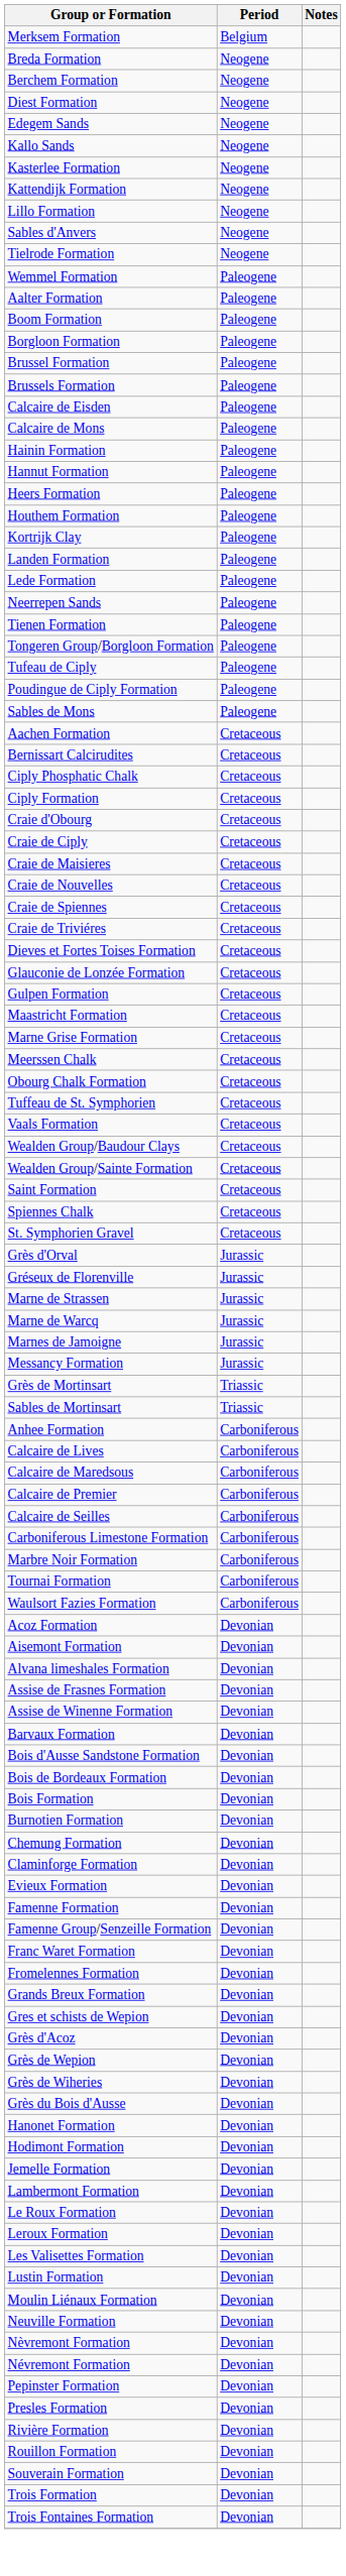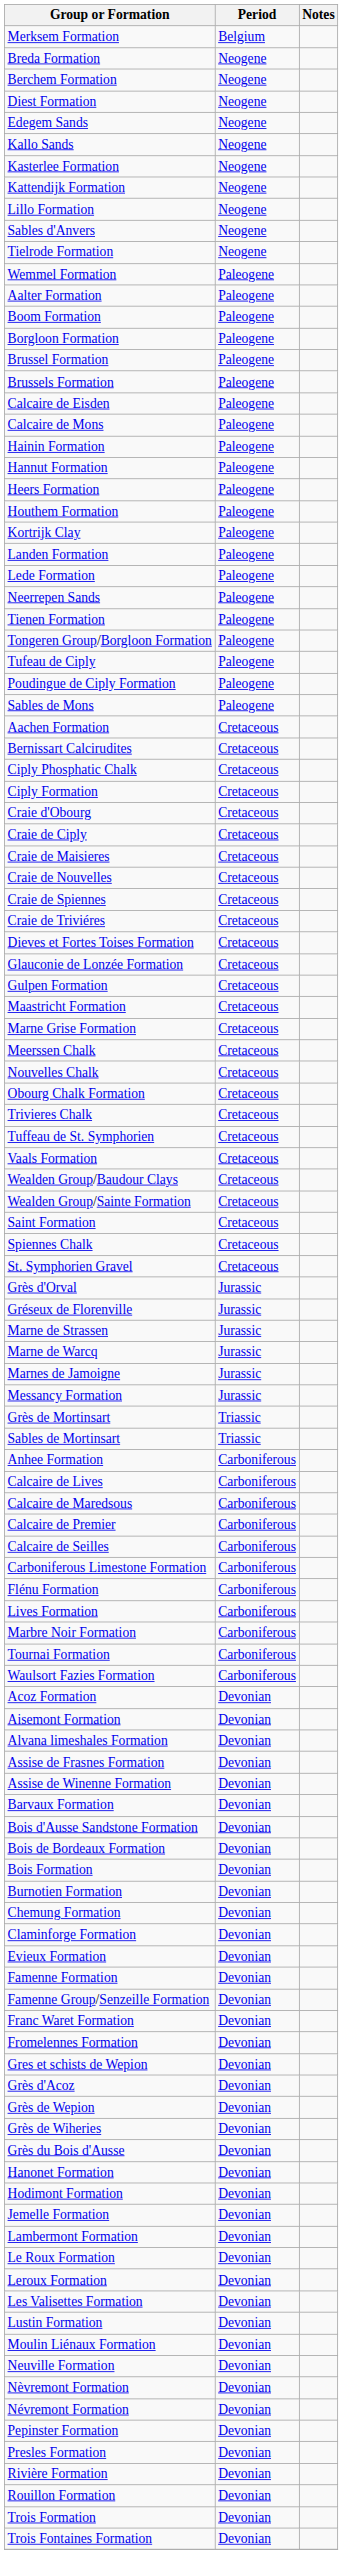 <table class="wikitable sortable">
 <tr>
 <th>Group or Formation</th>
 <th>Period</th>
 <th class="unsortable">Notes</th>
 </tr>
 <tr>
 <td><a href='#'>Merksem Formation</a></td>
 <td><a href='#'>Belgium</a></td>
 <td></td>
 </tr>
 <tr>
 <td><a href='#'>Breda Formation</a></td>
 <td><a href='#'>Neogene</a></td>
 <td></td>
 </tr>
 <tr>
 <td><a href='#'>Berchem Formation</a></td>
 <td><a href='#'>Neogene</a></td>
 <td></td>
 </tr>
 <tr>
 <td><a href='#'>Diest Formation</a></td>
 <td><a href='#'>Neogene</a></td>
 <td></td>
 </tr>
 <tr>
 <td><a href='#'>Edegem Sands</a></td>
 <td><a href='#'>Neogene</a></td>
 <td></td>
 </tr>
 <tr>
 <td><a href='#'>Kallo Sands</a></td>
 <td><a href='#'>Neogene</a></td>
 <td></td>
 </tr>
 <tr>
 <td><a href='#'>Kasterlee Formation</a></td>
 <td><a href='#'>Neogene</a></td>
 <td></td>
 </tr>
 <tr>
 <td><a href='#'>Kattendijk Formation</a></td>
 <td><a href='#'>Neogene</a></td>
 <td></td>
 </tr>
 <tr>
 <td><a href='#'>Lillo Formation</a></td>
 <td><a href='#'>Neogene</a></td>
 <td></td>
 </tr>
 <tr>
 <td><a href='#'>Sables d'Anvers</a></td>
 <td><a href='#'>Neogene</a></td>
 <td></td>
 </tr>
 <tr>
 <td><a href='#'>Tielrode Formation</a></td>
 <td><a href='#'>Neogene</a></td>
 <td></td>
 </tr>
 <tr>
 <td><a href='#'>Wemmel Formation</a></td>
 <td><a href='#'>Paleogene</a></td>
 <td></td>
 </tr>
 <tr>
 <td><a href='#'>Aalter Formation</a></td>
 <td><a href='#'>Paleogene</a></td>
 <td></td>
 </tr>
 <tr>
 <td><a href='#'>Boom Formation</a></td>
 <td><a href='#'>Paleogene</a></td>
 <td></td>
 </tr>
 <tr>
 <td><a href='#'>Borgloon Formation</a></td>
 <td><a href='#'>Paleogene</a></td>
 <td></td>
 </tr>
 <tr>
 <td><a href='#'>Brussel Formation</a></td>
 <td><a href='#'>Paleogene</a></td>
 <td></td>
 </tr>
 <tr>
 <td><a href='#'>Brussels Formation</a></td>
 <td><a href='#'>Paleogene</a></td>
 <td></td>
 </tr>
 <tr>
 <td><a href='#'>Calcaire de Eisden</a></td>
 <td><a href='#'>Paleogene</a></td>
 <td></td>
 </tr>
 <tr>
 <td><a href='#'>Calcaire de Mons</a></td>
 <td><a href='#'>Paleogene</a></td>
 <td></td>
 </tr>
 <tr>
 <td><a href='#'>Hainin Formation</a></td>
 <td><a href='#'>Paleogene</a></td>
 <td></td>
 </tr>
 <tr>
 <td><a href='#'>Hannut Formation</a></td>
 <td><a href='#'>Paleogene</a></td>
 <td></td>
 </tr>
 <tr>
 <td><a href='#'>Heers Formation</a></td>
 <td><a href='#'>Paleogene</a></td>
 <td></td>
 </tr>
 <tr>
 <td><a href='#'>Houthem Formation</a></td>
 <td><a href='#'>Paleogene</a></td>
 <td></td>
 </tr>
 <tr>
 <td><a href='#'>Kortrijk Clay</a></td>
 <td><a href='#'>Paleogene</a></td>
 <td></td>
 </tr>
 <tr>
 <td><a href='#'>Landen Formation</a></td>
 <td><a href='#'>Paleogene</a></td>
 <td></td>
 </tr>
 <tr>
 <td><a href='#'>Lede Formation</a></td>
 <td><a href='#'>Paleogene</a></td>
 <td></td>
 </tr>
 <tr>
 <td><a href='#'>Neerrepen Sands</a></td>
 <td><a href='#'>Paleogene</a></td>
 <td></td>
 </tr>
 <tr>
 <td><a href='#'>Tienen Formation</a></td>
 <td><a href='#'>Paleogene</a></td>
 <td></td>
 </tr>
 <tr>
 <td><a href='#'>Tongeren Group</a>/<a href='#'>Borgloon Formation</a></td>
 <td><a href='#'>Paleogene</a></td>
 <td></td>
 </tr>
 <tr>
 <td><a href='#'>Tufeau de Ciply</a></td>
 <td><a href='#'>Paleogene</a></td>
 <td></td>
 </tr>
 <tr>
 <td><a href='#'>Poudingue de Ciply Formation</a></td>
 <td><a href='#'>Paleogene</a></td>
 <td></td>
 </tr>
 <tr>
 <td><a href='#'>Sables de Mons</a></td>
 <td><a href='#'>Paleogene</a></td>
 <td></td>
 </tr>
 <tr>
 <td><a href='#'>Aachen Formation</a></td>
 <td><a href='#'>Cretaceous</a></td>
 <td></td>
 </tr>
 <tr>
 <td><a href='#'>Bernissart Calcirudites</a></td>
 <td><a href='#'>Cretaceous</a></td>
 <td></td>
 </tr>
 <tr>
 <td><a href='#'>Ciply Phosphatic Chalk</a></td>
 <td><a href='#'>Cretaceous</a></td>
 <td></td>
 </tr>
 <tr>
 <td><a href='#'>Ciply Formation</a></td>
 <td><a href='#'>Cretaceous</a></td>
 <td></td>
 </tr>
 <tr>
 <td><a href='#'>Craie d'Obourg</a></td>
 <td><a href='#'>Cretaceous</a></td>
 <td></td>
 </tr>
 <tr>
 <td><a href='#'>Craie de Ciply</a></td>
 <td><a href='#'>Cretaceous</a></td>
 <td></td>
 </tr>
 <tr>
 <td><a href='#'>Craie de Maisieres</a></td>
 <td><a href='#'>Cretaceous</a></td>
 <td></td>
 </tr>
 <tr>
 <td><a href='#'>Craie de Nouvelles</a></td>
 <td><a href='#'>Cretaceous</a></td>
 <td></td>
 </tr>
 <tr>
 <td><a href='#'>Craie de Spiennes</a></td>
 <td><a href='#'>Cretaceous</a></td>
 <td></td>
 </tr>
 <tr>
 <td><a href='#'>Craie de Triviéres</a></td>
 <td><a href='#'>Cretaceous</a></td>
 <td></td>
 </tr>
 <tr>
 <td><a href='#'>Dieves et Fortes Toises Formation</a></td>
 <td><a href='#'>Cretaceous</a></td>
 <td></td>
 </tr>
 <tr>
 <td><a href='#'>Glauconie de Lonzée Formation</a></td>
 <td><a href='#'>Cretaceous</a></td>
 <td></td>
 </tr>
 <tr>
 <td><a href='#'>Gulpen Formation</a></td>
 <td><a href='#'>Cretaceous</a></td>
 <td></td>
 </tr>
 <tr>
 <td><a href='#'>Maastricht Formation</a></td>
 <td><a href='#'>Cretaceous</a></td>
 <td></td>
 </tr>
 <tr>
 <td><a href='#'>Marne Grise Formation</a></td>
 <td><a href='#'>Cretaceous</a></td>
 <td></td>
 </tr>
 <tr>
 <td><a href='#'>Meerssen Chalk</a></td>
 <td><a href='#'>Cretaceous</a></td>
 <td></td>
 </tr>
 <tr>
+<td><a href='#'>Nouvelles Chalk</a></td>
+<td><a href='#'>Cretaceous</a></td>
+<td></td>
+</tr>
+<tr>
 <td><a href='#'>Obourg Chalk Formation</a></td>
+<td><a href='#'>Cretaceous</a></td>
+<td></td>
+</tr>
+<tr>
+<td><a href='#'>Trivieres Chalk</a></td>
 <td><a href='#'>Cretaceous</a></td>
 <td></td>
 </tr>
 <tr>
 <td><a href='#'>Tuffeau de St. Symphorien</a></td>
 <td><a href='#'>Cretaceous</a></td>
 <td></td>
 </tr>
 <tr>
 <td><a href='#'>Vaals Formation</a></td>
 <td><a href='#'>Cretaceous</a></td>
 <td></td>
 </tr>
 <tr>
 <td><a href='#'>Wealden Group</a>/<a href='#'>Baudour Clays</a></td>
 <td><a href='#'>Cretaceous</a></td>
 <td></td>
 </tr>
 <tr>
 <td><a href='#'>Wealden Group</a>/<a href='#'>Sainte Formation</a></td>
 <td><a href='#'>Cretaceous</a></td>
 <td></td>
 </tr>
 <tr>
 <td><a href='#'>Saint Formation</a></td>
 <td><a href='#'>Cretaceous</a></td>
 <td></td>
 </tr>
 <tr>
 <td><a href='#'>Spiennes Chalk</a></td>
 <td><a href='#'>Cretaceous</a></td>
 <td></td>
 </tr>
 <tr>
 <td><a href='#'>St. Symphorien Gravel</a></td>
 <td><a href='#'>Cretaceous</a></td>
 <td></td>
 </tr>
 <tr>
 <td><a href='#'>Grès d'Orval</a></td>
 <td><a href='#'>Jurassic</a></td>
 <td></td>
 </tr>
 <tr>
 <td><a href='#'>Gréseux de Florenville</a></td>
 <td><a href='#'>Jurassic</a></td>
 <td></td>
 </tr>
 <tr>
 <td><a href='#'>Marne de Strassen</a></td>
 <td><a href='#'>Jurassic</a></td>
 <td></td>
 </tr>
 <tr>
 <td><a href='#'>Marne de Warcq</a></td>
 <td><a href='#'>Jurassic</a></td>
 <td></td>
 </tr>
 <tr>
 <td><a href='#'>Marnes de Jamoigne</a></td>
 <td><a href='#'>Jurassic</a></td>
 <td></td>
 </tr>
 <tr>
 <td><a href='#'>Messancy Formation</a></td>
 <td><a href='#'>Jurassic</a></td>
 <td></td>
 </tr>
 <tr>
 <td><a href='#'>Grès de Mortinsart</a></td>
 <td><a href='#'>Triassic</a></td>
 <td></td>
 </tr>
 <tr>
 <td><a href='#'>Sables de Mortinsart</a></td>
 <td><a href='#'>Triassic</a></td>
 <td></td>
 </tr>
 <tr>
 <td><a href='#'>Anhee Formation</a></td>
 <td><a href='#'>Carboniferous</a></td>
 <td></td>
 </tr>
 <tr>
 <td><a href='#'>Calcaire de Lives</a></td>
 <td><a href='#'>Carboniferous</a></td>
 <td></td>
 </tr>
 <tr>
 <td><a href='#'>Calcaire de Maredsous</a></td>
 <td><a href='#'>Carboniferous</a></td>
 <td></td>
 </tr>
 <tr>
 <td><a href='#'>Calcaire de Premier</a></td>
 <td><a href='#'>Carboniferous</a></td>
 <td></td>
 </tr>
 <tr>
 <td><a href='#'>Calcaire de Seilles</a></td>
 <td><a href='#'>Carboniferous</a></td>
 <td></td>
 </tr>
 <tr>
 <td><a href='#'>Carboniferous Limestone Formation</a></td>
 <td><a href='#'>Carboniferous</a></td>
 <td></td>
 </tr>
 <tr>
+<td><a href='#'>Flénu Formation</a></td>
+<td><a href='#'>Carboniferous</a></td>
+<td></td>
+</tr>
+<tr>
+<td><a href='#'>Lives Formation</a></td>
+<td><a href='#'>Carboniferous</a></td>
+<td></td>
+</tr>
+<tr>
 <td><a href='#'>Marbre Noir Formation</a></td>
 <td><a href='#'>Carboniferous</a></td>
 <td></td>
 </tr>
 <tr>
 <td><a href='#'>Tournai Formation</a></td>
 <td><a href='#'>Carboniferous</a></td>
 <td></td>
 </tr>
 <tr>
 <td><a href='#'>Waulsort Fazies Formation</a></td>
 <td><a href='#'>Carboniferous</a></td>
 <td></td>
 </tr>
 <tr>
 <td><a href='#'>Acoz Formation</a></td>
 <td><a href='#'>Devonian</a></td>
 <td></td>
 </tr>
 <tr>
 <td><a href='#'>Aisemont Formation</a></td>
 <td><a href='#'>Devonian</a></td>
 <td></td>
 </tr>
 <tr>
 <td><a href='#'>Alvana limeshales Formation</a></td>
 <td><a href='#'>Devonian</a></td>
 <td></td>
 </tr>
 <tr>
 <td><a href='#'>Assise de Frasnes Formation</a></td>
 <td><a href='#'>Devonian</a></td>
 <td></td>
 </tr>
 <tr>
 <td><a href='#'>Assise de Winenne Formation</a></td>
 <td><a href='#'>Devonian</a></td>
 <td></td>
 </tr>
 <tr>
 <td><a href='#'>Barvaux Formation</a></td>
 <td><a href='#'>Devonian</a></td>
 <td></td>
 </tr>
 <tr>
 <td><a href='#'>Bois d'Ausse Sandstone Formation</a></td>
 <td><a href='#'>Devonian</a></td>
 <td></td>
 </tr>
 <tr>
 <td><a href='#'>Bois de Bordeaux Formation</a></td>
 <td><a href='#'>Devonian</a></td>
 <td></td>
 </tr>
 <tr>
 <td><a href='#'>Bois Formation</a></td>
 <td><a href='#'>Devonian</a></td>
 <td></td>
 </tr>
 <tr>
 <td><a href='#'>Burnotien Formation</a></td>
 <td><a href='#'>Devonian</a></td>
 <td></td>
 </tr>
 <tr>
 <td><a href='#'>Chemung Formation</a></td>
 <td><a href='#'>Devonian</a></td>
 <td></td>
 </tr>
 <tr>
 <td><a href='#'>Claminforge Formation</a></td>
 <td><a href='#'>Devonian</a></td>
 <td></td>
 </tr>
 <tr>
 <td><a href='#'>Evieux Formation</a></td>
 <td><a href='#'>Devonian</a></td>
 <td></td>
 </tr>
 <tr>
 <td><a href='#'>Famenne Formation</a></td>
 <td><a href='#'>Devonian</a></td>
 <td></td>
 </tr>
 <tr>
 <td><a href='#'>Famenne Group</a>/<a href='#'>Senzeille Formation</a></td>
 <td><a href='#'>Devonian</a></td>
 <td></td>
 </tr>
 <tr>
 <td><a href='#'>Franc Waret Formation</a></td>
 <td><a href='#'>Devonian</a></td>
 <td></td>
 </tr>
 <tr>
 <td><a href='#'>Fromelennes Formation</a></td>
-<td><a href='#'>Devonian</a></td>
-<td></td>
-</tr>
-<tr>
-<td><a href='#'>Grands Breux Formation</a></td>
 <td><a href='#'>Devonian</a></td>
 <td></td>
 </tr>
 <tr>
 <td><a href='#'>Gres et schists de Wepion</a></td>
 <td><a href='#'>Devonian</a></td>
 <td></td>
 </tr>
 <tr>
 <td><a href='#'>Grès d'Acoz</a></td>
 <td><a href='#'>Devonian</a></td>
 <td></td>
 </tr>
 <tr>
 <td><a href='#'>Grès de Wepion</a></td>
 <td><a href='#'>Devonian</a></td>
 <td></td>
 </tr>
 <tr>
 <td><a href='#'>Grès de Wiheries</a></td>
 <td><a href='#'>Devonian</a></td>
 <td></td>
 </tr>
 <tr>
 <td><a href='#'>Grès du Bois d'Ausse</a></td>
 <td><a href='#'>Devonian</a></td>
 <td></td>
 </tr>
 <tr>
 <td><a href='#'>Hanonet Formation</a></td>
 <td><a href='#'>Devonian</a></td>
 <td></td>
 </tr>
 <tr>
 <td><a href='#'>Hodimont Formation</a></td>
 <td><a href='#'>Devonian</a></td>
 <td></td>
 </tr>
 <tr>
 <td><a href='#'>Jemelle Formation</a></td>
 <td><a href='#'>Devonian</a></td>
 <td></td>
 </tr>
 <tr>
 <td><a href='#'>Lambermont Formation</a></td>
 <td><a href='#'>Devonian</a></td>
 <td></td>
 </tr>
 <tr>
 <td><a href='#'>Le Roux Formation</a></td>
 <td><a href='#'>Devonian</a></td>
 <td></td>
 </tr>
 <tr>
 <td><a href='#'>Leroux Formation</a></td>
 <td><a href='#'>Devonian</a></td>
 <td></td>
 </tr>
 <tr>
 <td><a href='#'>Les Valisettes Formation</a></td>
 <td><a href='#'>Devonian</a></td>
 <td></td>
 </tr>
 <tr>
 <td><a href='#'>Lustin Formation</a></td>
 <td><a href='#'>Devonian</a></td>
 <td></td>
 </tr>
 <tr>
 <td><a href='#'>Moulin Liénaux Formation</a></td>
 <td><a href='#'>Devonian</a></td>
 <td></td>
 </tr>
 <tr>
 <td><a href='#'>Neuville Formation</a></td>
 <td><a href='#'>Devonian</a></td>
 <td></td>
 </tr>
 <tr>
 <td><a href='#'>Nèvremont Formation</a></td>
 <td><a href='#'>Devonian</a></td>
 <td></td>
 </tr>
 <tr>
 <td><a href='#'>Névremont Formation</a></td>
 <td><a href='#'>Devonian</a></td>
 <td></td>
 </tr>
 <tr>
 <td><a href='#'>Pepinster Formation</a></td>
 <td><a href='#'>Devonian</a></td>
 <td></td>
 </tr>
 <tr>
 <td><a href='#'>Presles Formation</a></td>
 <td><a href='#'>Devonian</a></td>
 <td></td>
 </tr>
 <tr>
 <td><a href='#'>Rivière Formation</a></td>
 <td><a href='#'>Devonian</a></td>
 <td></td>
 </tr>
 <tr>
 <td><a href='#'>Rouillon Formation</a></td>
 <td><a href='#'>Devonian</a></td>
 <td></td>
 </tr>
 <tr>
-<td><a href='#'>Souverain Formation</a></td>
-<td><a href='#'>Devonian</a></td>
-<td></td>
-</tr>
-<tr>
 <td><a href='#'>Trois Formation</a></td>
 <td><a href='#'>Devonian</a></td>
 <td></td>
 </tr>
 <tr>
 <td><a href='#'>Trois Fontaines Formation</a></td>
 <td><a href='#'>Devonian</a></td>
 <td></td>
 </tr>
 <tr>
 </tr>
 </table>
